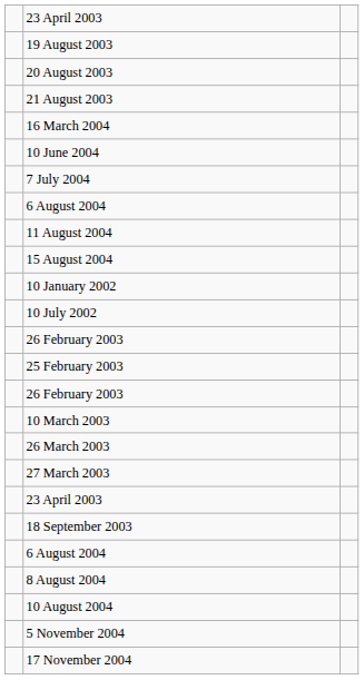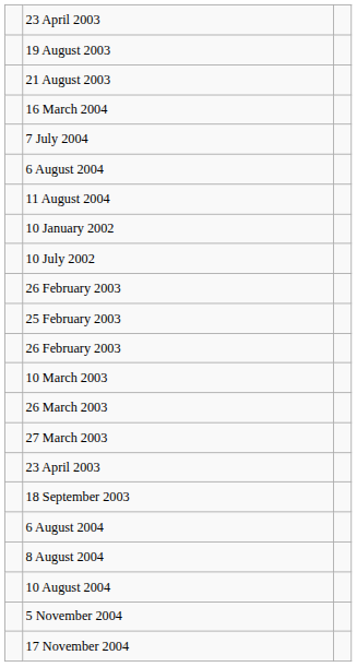 <table class="wikitable" style="font-size: 89%; float: left; width: 26em; margin-right: 1em; height: 700px">
 <tr>
 <td></td>
 <td>23 April 2003</td>
 <td></td>
 </tr>
 <tr>
 <td></td>
 <td>19 August 2003</td>
 <td></td>
 </tr>
 <tr>
 <td></td>
-<td>20 August 2003</td>
-<td></td>
-</tr>
-<tr>
-<td></td>
 <td>21 August 2003</td>
 <td></td>
 </tr>
 <tr>
 <td></td>
 <td>16 March 2004</td>
-<td></td>
-</tr>
-<tr>
-<td></td>
-<td>10 June 2004</td>
 <td></td>
 </tr>
 <tr>
 <td></td>
 <td>7 July 2004</td>
 <td></td>
 </tr>
 <tr>
 <td></td>
 <td>6 August 2004</td>
 <td></td>
 </tr>
 <tr>
 <td></td>
 <td>11 August 2004</td>
-<td></td>
-</tr>
-<tr>
-<td></td>
-<td>15 August 2004</td>
 <td></td>
 </tr>
 <tr>
 <td></td>
 <td>10 January 2002</td>
 <td></td>
 </tr>
 <tr>
 <td></td>
 <td>10 July 2002</td>
 <td></td>
 </tr>
 <tr>
 <td></td>
 <td>26 February 2003</td>
 <td></td>
 </tr>
 <tr>
 <td></td>
 <td>25 February 2003</td>
 <td></td>
 </tr>
 <tr>
 <td></td>
 <td>26 February 2003</td>
 <td></td>
 </tr>
 <tr>
 <td></td>
 <td>10 March 2003</td>
 <td></td>
 </tr>
 <tr>
 <td></td>
 <td>26 March 2003</td>
 <td></td>
 </tr>
 <tr>
 <td></td>
 <td>27 March 2003</td>
 <td></td>
 </tr>
 <tr>
 <td></td>
 <td>23 April 2003</td>
 <td></td>
 </tr>
 <tr>
 <td></td>
 <td>18 September 2003</td>
 <td></td>
 </tr>
 <tr>
 <td></td>
 <td>6 August 2004</td>
 <td></td>
 </tr>
 <tr>
 <td></td>
 <td>8 August 2004</td>
 <td></td>
 </tr>
 <tr>
 <td></td>
 <td>10 August 2004</td>
 <td></td>
 </tr>
 <tr>
 <td></td>
 <td>5 November 2004</td>
 <td></td>
 </tr>
 <tr>
 <td></td>
 <td>17 November 2004</td>
 <td></td>
 </tr>
 </table>
